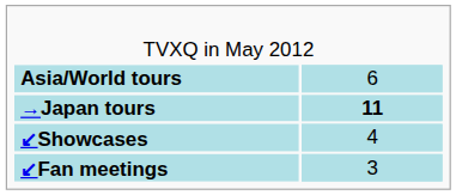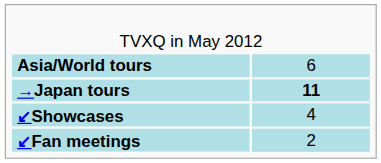 <table class="infobox" style="width:22em; font-size: 88%; text-align:center;">
 <tr>
 <td style="text-align:center;" colspan="2"><br><span>TVXQ in May 2012</span></td>
 </tr>
 <tr style="background-color:#b0e0e6">
 <th scope="row" style="padding:.1em .3em; text-align:left;">Asia/World tours</th>
 <td style="background-color:#b0e0e6; width:33%;">6</td>
 </tr>
 <tr style="background-color:#b0e0e6">
 <th scope="row" style="padding:.1em .3em; text-align:left;"><span><a href='#'>→</a></span>Japan tours</th>
 <td style="background-color:#b0e0e6; width:33%;"><strong>11</strong></td>
 </tr>
 <tr style="background-color:#b0e0e6">
 <th scope="row" style="padding:.1em .3em; text-align:left;"><span><a href='#'>↙</a></span>Showcases</th>
 <td style="background-color:#b0e0e6; width:33%;">4</td>
 </tr>
 <tr style="background-color:#b0e0e6">
 <th scope="row" style="padding:.1em .3em; text-align:left;"><span><a href='#'>↙</a></span>Fan meetings</th>
-<td style="background-color:#b0e0e6; width:33%;">3</td>
+<td style="background-color:#b0e0e6; width:33%;">2</td>
 </tr>
 </table>
